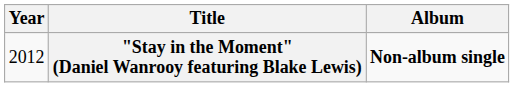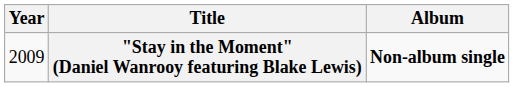 <table class="wikitable plainrowheaders" style="text-align:center;">
 <tr>
 <th scope="col">Year</th>
 <th scope="col">Title</th>
 <th scope="col">Album</th>
 </tr>
 <tr>
-<td>2012</td>
+<td>2009</td>
 <th scope="row">"Stay in the Moment" <br><span>(Daniel Wanrooy featuring Blake Lewis)</span></th>
 <td><strong>Non-album single</strong></td>
 </tr>
 </table>
